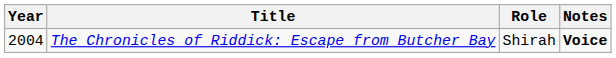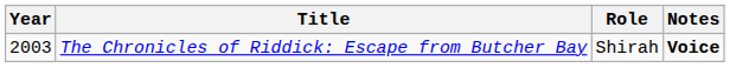 <table class="wikitable">
 <tr>
 <th>Year</th>
 <th>Title</th>
 <th>Role</th>
 <th>Notes</th>
 </tr>
 <tr>
-<td>2004</td>
+<td>2003</td>
 <td><em><a href='#'>The Chronicles of Riddick: Escape from Butcher Bay</a></em></td>
 <td>Shirah</td>
 <td><strong>Voice</strong></td>
 </tr>
 </table>
